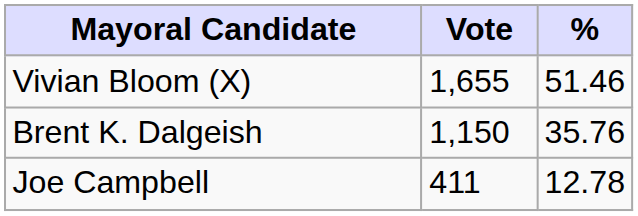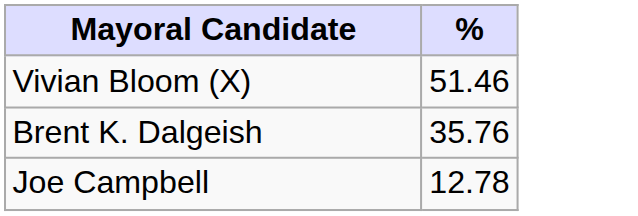 <table class="wikitable">
 <tr>
 <th style="background:#ddf; width:200px;">Mayoral Candidate</th>
-<th style="background:#ddf; width:50px;">Vote</th>
 <th style="background:#ddf; width:30px;">%</th>
 </tr>
 <tr>
 <td>Vivian Bloom (X)</td>
-<td>1,655</td>
 <td>51.46</td>
 </tr>
 <tr>
 <td>Brent K. Dalgeish</td>
-<td>1,150</td>
 <td>35.76</td>
 </tr>
 <tr>
 <td>Joe Campbell</td>
-<td>411</td>
 <td>12.78</td>
 </tr>
 </table>
